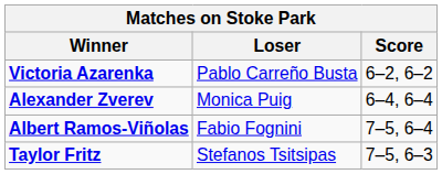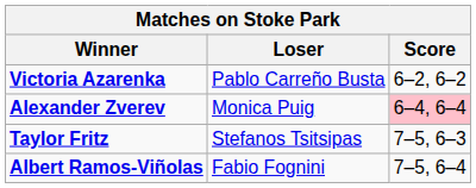 <table class="wikitable">
 <tr>
 <th colspan=3>Matches on Stoke Park</th>
 </tr>
 <tr>
 <th>Winner</th>
 <th>Loser</th>
 <th>Score</th>
 </tr>
 <tr>
 <td><strong> <a href='#'>Victoria Azarenka</a></strong></td>
 <td> <a href='#'>Pablo Carreño Busta</a></td>
 <td>6–2, 6–2</td>
 </tr>
 <tr>
 <td><strong> <a href='#'>Alexander Zverev</a></strong></td>
 <td> <a href='#'>Monica Puig</a></td>
-<td>6–4, 6–4</td>
+<td style="background: pink;">6–4, 6–4</td>
+</tr>
+<tr>
+<td><strong> <a href='#'>Taylor Fritz</a></strong></td>
+<td> <a href='#'>Stefanos Tsitsipas</a></td>
+<td>7–5, 6–3</td>
 </tr>
 <tr>
 <td><strong> <a href='#'>Albert Ramos-Viñolas</a></strong></td>
 <td> <a href='#'>Fabio Fognini</a></td>
 <td>7–5, 6–4</td>
 </tr>
-<tr>
-<td><strong> <a href='#'>Taylor Fritz</a></strong></td>
-<td> <a href='#'>Stefanos Tsitsipas</a></td>
-<td>7–5, 6–3</td>
-</tr>
 </table>
